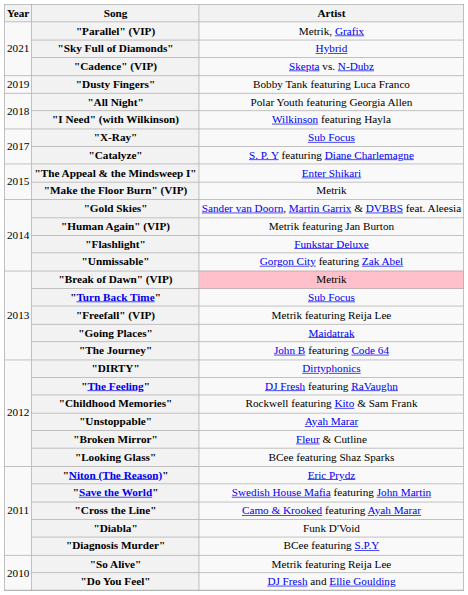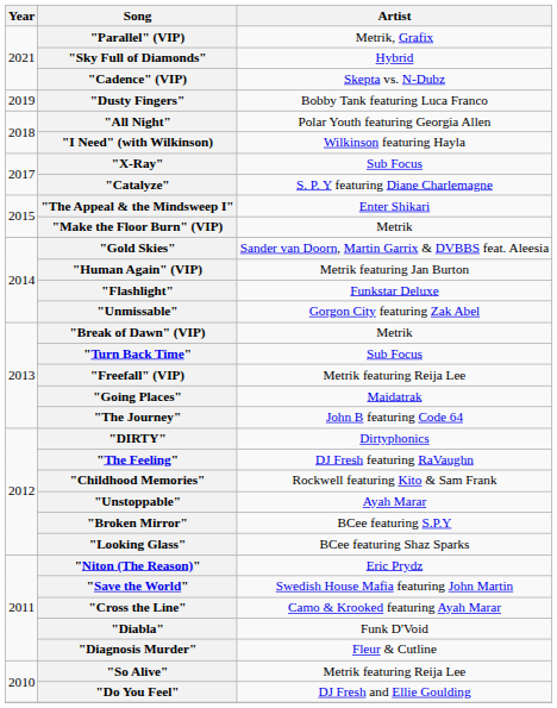 <table class="wikitable plainrowheaders" style="text-align:center;">
 <tr>
 <th scope="col">Year</th>
 <th scope="col">Song</th>
 <th scope="col">Artist</th>
 </tr>
 <tr>
 <td rowspan="3">2021</td>
 <th scope="row">"Parallel" (VIP)</th>
 <td>Metrik, <a href='#'>Grafix</a></td>
 </tr>
 <tr>
 <th scope="row">"Sky Full of Diamonds"</th>
 <td><a href='#'>Hybrid</a></td>
 </tr>
 <tr>
 <th scope="row">"Cadence" (VIP)</th>
 <td><a href='#'>Skepta</a> vs. <a href='#'>N-Dubz</a></td>
 </tr>
 <tr>
 <td rowspan="1">2019</td>
 <th scope="row">"Dusty Fingers"</th>
 <td>Bobby Tank featuring Luca Franco</td>
 </tr>
 <tr>
 <td rowspan="2">2018</td>
 <th scope="row">"All Night"</th>
 <td>Polar Youth featuring Georgia Allen</td>
 </tr>
 <tr>
 <th scope="row">"I Need" <span>(with Wilkinson)</span></th>
 <td><a href='#'>Wilkinson</a> featuring Hayla</td>
 </tr>
 <tr>
 <td rowspan="2">2017</td>
 <th scope="row">"X-Ray"</th>
 <td><a href='#'>Sub Focus</a></td>
 </tr>
 <tr>
 <th scope="row">"Catalyze"</th>
 <td><a href='#'>S. P. Y</a> featuring <a href='#'>Diane Charlemagne</a></td>
 </tr>
 <tr>
 <td rowspan="2">2015</td>
 <th scope="row">"The Appeal & the Mindsweep I"</th>
 <td><a href='#'>Enter Shikari</a></td>
 </tr>
 <tr>
 <th scope="row">"Make the Floor Burn" (VIP)</th>
 <td>Metrik</td>
 </tr>
 <tr>
 <td rowspan="4">2014</td>
 <th scope="row">"Gold Skies"</th>
 <td><a href='#'>Sander van Doorn</a>, <a href='#'>Martin Garrix</a> & <a href='#'>DVBBS</a> feat. Aleesia</td>
 </tr>
 <tr>
 <th scope="row">"Human Again" (VIP)</th>
 <td>Metrik featuring Jan Burton</td>
 </tr>
 <tr>
 <th scope="row">"Flashlight"</th>
 <td><a href='#'>Funkstar Deluxe</a></td>
 </tr>
 <tr>
 <th scope="row">"Unmissable"</th>
 <td><a href='#'>Gorgon City</a> featuring <a href='#'>Zak Abel</a></td>
 </tr>
 <tr>
 <td rowspan="5">2013</td>
 <th scope="row">"Break of Dawn" (VIP)</th>
-<td style="background: pink;">Metrik</td>
+<td>Metrik</td>
 </tr>
 <tr>
 <th scope="row">"<a href='#'>Turn Back Time</a>"</th>
 <td><a href='#'>Sub Focus</a></td>
 </tr>
 <tr>
 <th scope="row">"Freefall" (VIP)</th>
 <td>Metrik featuring Reija Lee</td>
 </tr>
 <tr>
 <th scope="row">"Going Places"</th>
 <td><a href='#'>Maidatrak</a></td>
 </tr>
 <tr>
 <th scope="row">"The Journey"</th>
 <td><a href='#'>John B</a> featuring <a href='#'>Code 64</a></td>
 </tr>
 <tr>
 <td rowspan="6">2012</td>
 <th scope="row">"DIRTY"</th>
 <td><a href='#'>Dirtyphonics</a></td>
 </tr>
 <tr>
 <th scope="row">"<a href='#'>The Feeling</a>"</th>
 <td><a href='#'>DJ Fresh</a> featuring <a href='#'>RaVaughn</a></td>
 </tr>
 <tr>
 <th scope="row">"Childhood Memories"</th>
 <td>Rockwell featuring <a href='#'>Kito</a> & Sam Frank</td>
 </tr>
 <tr>
 <th scope="row">"Unstoppable"</th>
 <td><a href='#'>Ayah Marar</a></td>
 </tr>
 <tr>
 <th scope="row">"Broken Mirror"</th>
-<td><a href='#'>Fleur</a> & Cutline</td>
+<td>BCee featuring <a href='#'>S.P.Y</a></td>
 </tr>
 <tr>
 <th scope="row">"Looking Glass"</th>
 <td>BCee featuring Shaz Sparks</td>
 </tr>
 <tr>
 <td rowspan="5">2011</td>
 <th scope="row">"<a href='#'>Niton (The Reason)</a>"</th>
 <td><a href='#'>Eric Prydz</a></td>
 </tr>
 <tr>
 <th scope="row">"<a href='#'>Save the World</a>"</th>
 <td><a href='#'>Swedish House Mafia</a> featuring <a href='#'>John Martin</a></td>
 </tr>
 <tr>
 <th scope="row">"Cross the Line"</th>
 <td><a href='#'>Camo & Krooked</a> featuring <a href='#'>Ayah Marar</a></td>
 </tr>
 <tr>
 <th scope="row">"Diabla"</th>
 <td>Funk D'Void</td>
 </tr>
 <tr>
 <th scope="row">"Diagnosis Murder"</th>
-<td>BCee featuring <a href='#'>S.P.Y</a></td>
+<td><a href='#'>Fleur</a> & Cutline</td>
 </tr>
 <tr>
 <td rowspan="2">2010</td>
 <th scope="row">"So Alive"</th>
 <td>Metrik featuring Reija Lee</td>
 </tr>
 <tr>
 <th scope="row">"Do You Feel"</th>
 <td><a href='#'>DJ Fresh</a> and <a href='#'>Ellie Goulding</a></td>
 </tr>
 <tr>
 </tr>
 </table>
